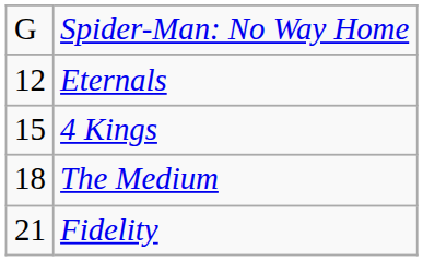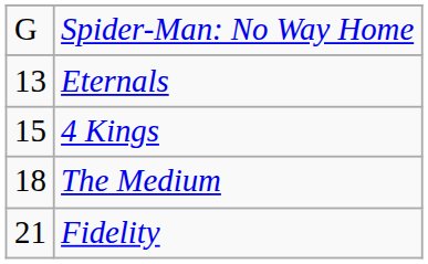 <table class="wikitable sortable" style="margin:auto; margin:auto;">
 <tr>
 <td>G</td>
 <td><em><a href='#'>Spider-Man: No Way Home</a></em></td>
 </tr>
 <tr>
-<td>12</td>
+<td>13</td>
 <td><em><a href='#'>Eternals</a></em></td>
 </tr>
 <tr>
 <td>15</td>
 <td><em><a href='#'>4 Kings</a></em></td>
 </tr>
 <tr>
 <td>18</td>
 <td><em><a href='#'>The Medium</a></em></td>
 </tr>
 <tr>
 <td>21</td>
 <td><em><a href='#'>Fidelity</a></em></td>
 </tr>
 </table>
